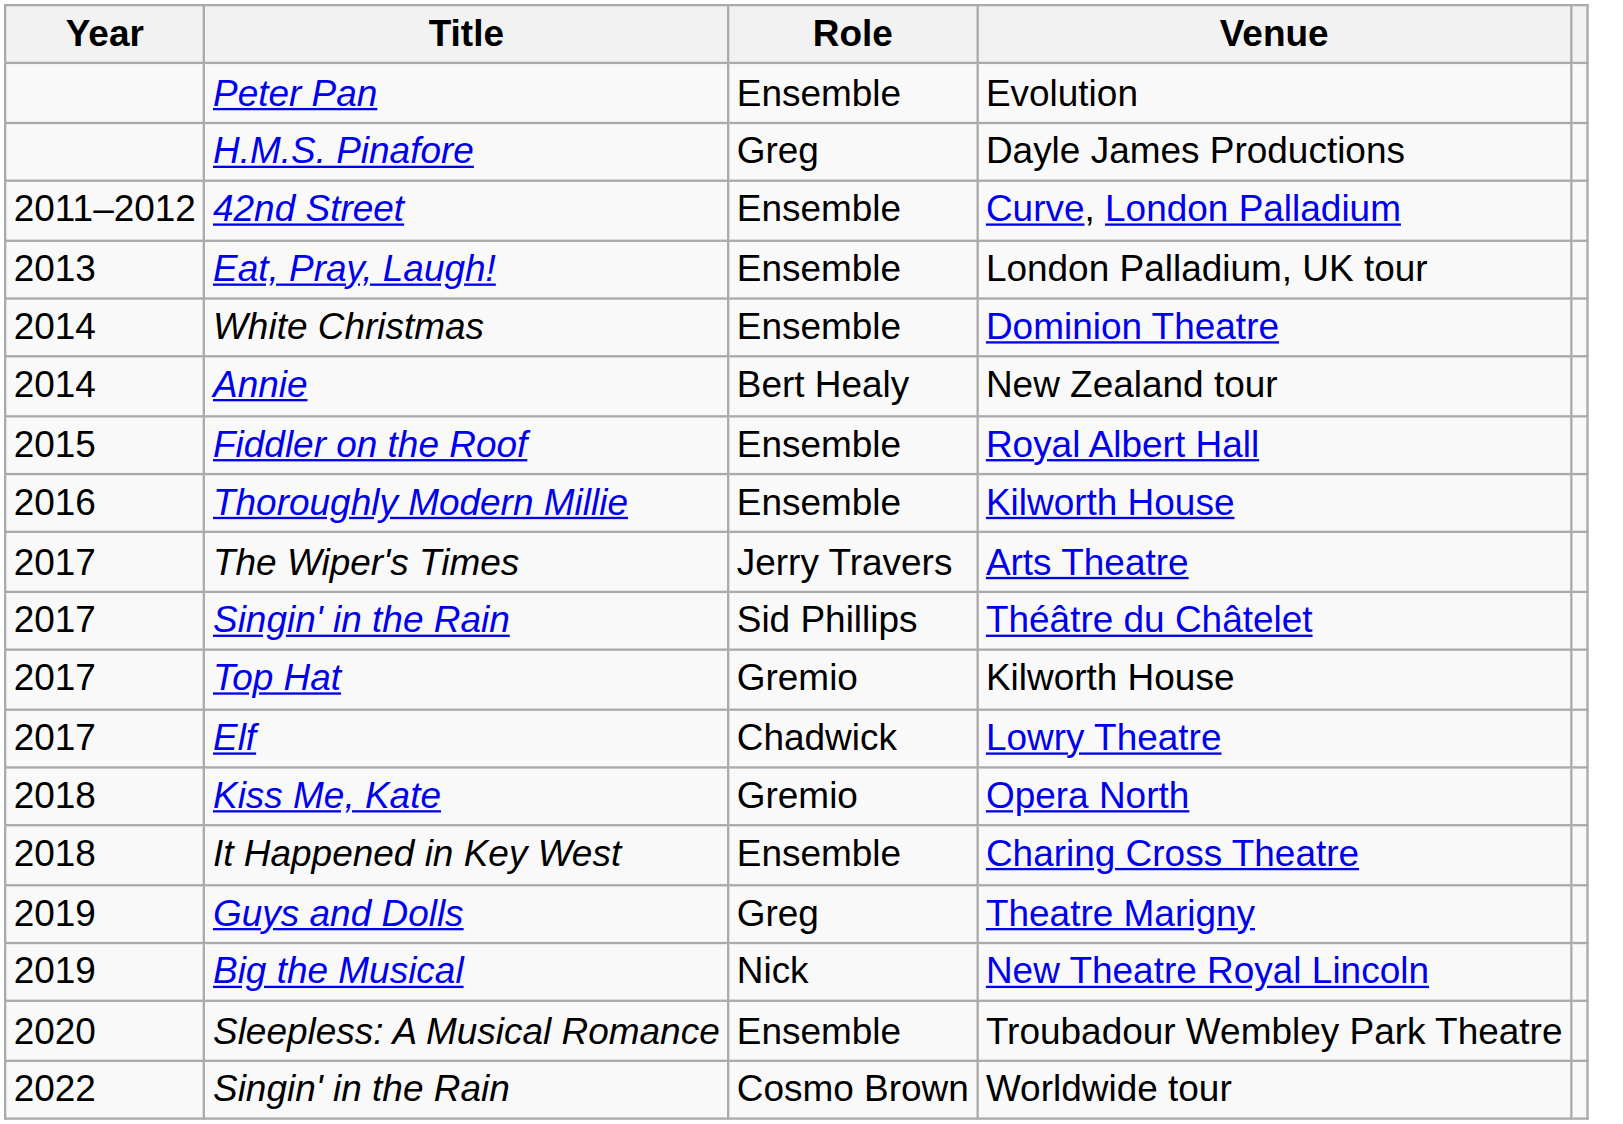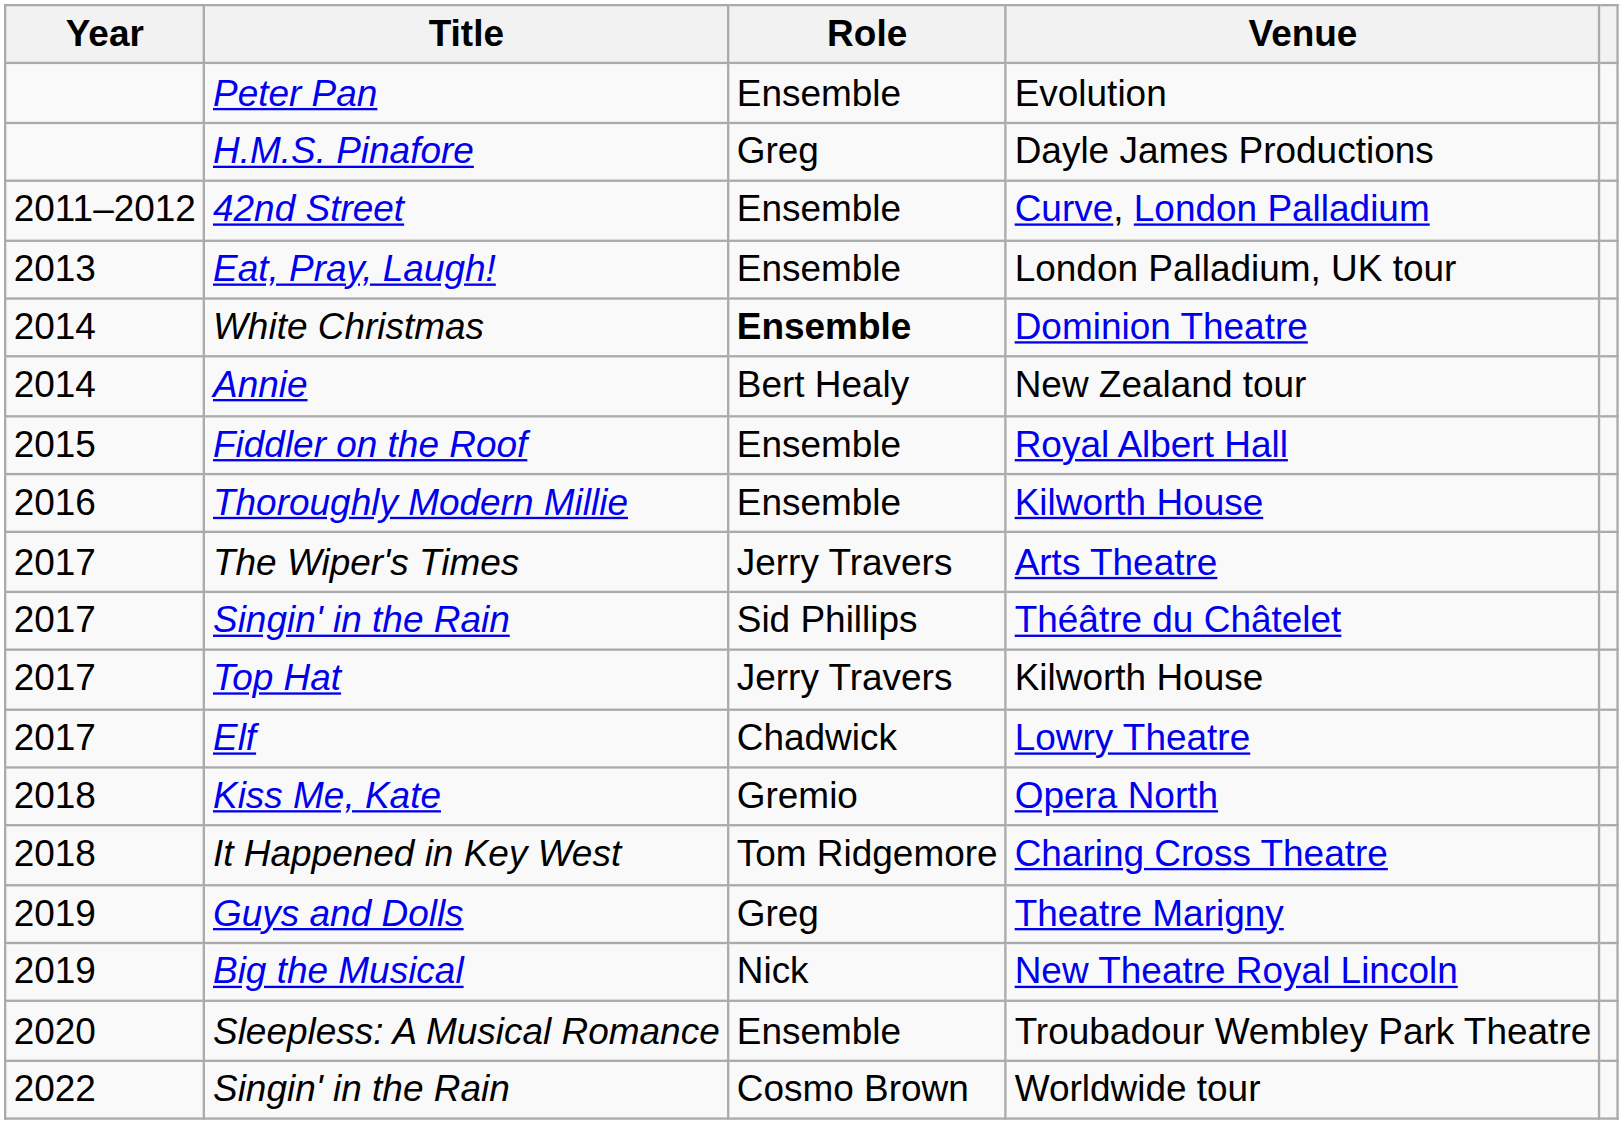 <table class="wikitable">
 <tr>
 <th>Year</th>
 <th>Title</th>
 <th>Role</th>
 <th>Venue</th>
 <th></th>
 </tr>
 <tr>
 <td></td>
 <td><em><a href='#'>Peter Pan</a></em></td>
 <td>Ensemble</td>
 <td>Evolution</td>
 <td align="center"></td>
 </tr>
 <tr>
 <td></td>
 <td><em><a href='#'>H.M.S. Pinafore</a></em></td>
 <td>Greg</td>
 <td>Dayle James Productions</td>
 <td align="center"></td>
 </tr>
 <tr>
 <td>2011–2012</td>
 <td><em><a href='#'>42nd Street</a></em></td>
 <td>Ensemble</td>
 <td><a href='#'>Curve</a>, <a href='#'>London Palladium</a></td>
 <td align="center"></td>
 </tr>
 <tr>
 <td>2013</td>
 <td><em><a href='#'>Eat, Pray, Laugh!</a></em></td>
 <td>Ensemble</td>
 <td>London Palladium, UK tour</td>
 <td align="center"></td>
 </tr>
 <tr>
 <td>2014</td>
 <td><em>White Christmas</em></td>
-<td>Ensemble</td>
+<td><strong>Ensemble</strong></td>
 <td><a href='#'>Dominion Theatre</a></td>
 <td align="center"></td>
 </tr>
 <tr>
 <td>2014</td>
 <td><em><a href='#'>Annie</a></em></td>
 <td>Bert Healy</td>
 <td>New Zealand tour</td>
 <td align="center"></td>
 </tr>
 <tr>
 <td>2015</td>
 <td><em><a href='#'>Fiddler on the Roof</a></em></td>
 <td>Ensemble</td>
 <td><a href='#'>Royal Albert Hall</a></td>
 <td align="center"></td>
 </tr>
 <tr>
 <td>2016</td>
 <td><em><a href='#'>Thoroughly Modern Millie</a></em></td>
 <td>Ensemble</td>
 <td><a href='#'>Kilworth House</a></td>
 <td align="center"></td>
 </tr>
 <tr>
 <td>2017</td>
 <td><em>The Wiper's Times</em></td>
 <td>Jerry Travers</td>
 <td><a href='#'>Arts Theatre</a></td>
 <td align="center"></td>
 </tr>
 <tr>
 <td>2017</td>
 <td><em><a href='#'>Singin' in the Rain</a></em></td>
 <td>Sid Phillips</td>
 <td><a href='#'>Théâtre du Châtelet</a></td>
 <td align="center"></td>
 </tr>
 <tr>
 <td>2017</td>
 <td><em><a href='#'>Top Hat</a></em></td>
-<td>Gremio</td>
+<td>Jerry Travers</td>
 <td>Kilworth House</td>
 <td align="center"></td>
 </tr>
 <tr>
 <td>2017</td>
 <td><em><a href='#'>Elf</a></em></td>
 <td>Chadwick</td>
 <td><a href='#'>Lowry Theatre</a></td>
 <td align="center"></td>
 </tr>
 <tr>
 <td>2018</td>
 <td><em><a href='#'>Kiss Me, Kate</a></em></td>
 <td>Gremio</td>
 <td><a href='#'>Opera North</a></td>
 <td align="center"></td>
 </tr>
 <tr>
 <td>2018</td>
 <td><em>It Happened in Key West</em></td>
-<td>Ensemble</td>
+<td>Tom Ridgemore</td>
 <td><a href='#'>Charing Cross Theatre</a></td>
 <td align="center"></td>
 </tr>
 <tr>
 <td>2019</td>
 <td><em><a href='#'>Guys and Dolls</a></em></td>
 <td>Greg</td>
 <td><a href='#'>Theatre Marigny</a></td>
 <td align="center"></td>
 </tr>
 <tr>
 <td>2019</td>
 <td><em><a href='#'>Big the Musical</a></em></td>
 <td>Nick</td>
 <td><a href='#'>New Theatre Royal Lincoln</a></td>
 <td align="center"></td>
 </tr>
 <tr>
 <td>2020</td>
 <td><em>Sleepless: A Musical Romance</em></td>
 <td>Ensemble</td>
 <td>Troubadour Wembley Park Theatre</td>
 <td align="center"></td>
 </tr>
 <tr>
 <td>2022</td>
 <td><em>Singin' in the Rain</em></td>
 <td>Cosmo Brown</td>
 <td>Worldwide tour</td>
 <td align="center"></td>
 </tr>
 </table>
